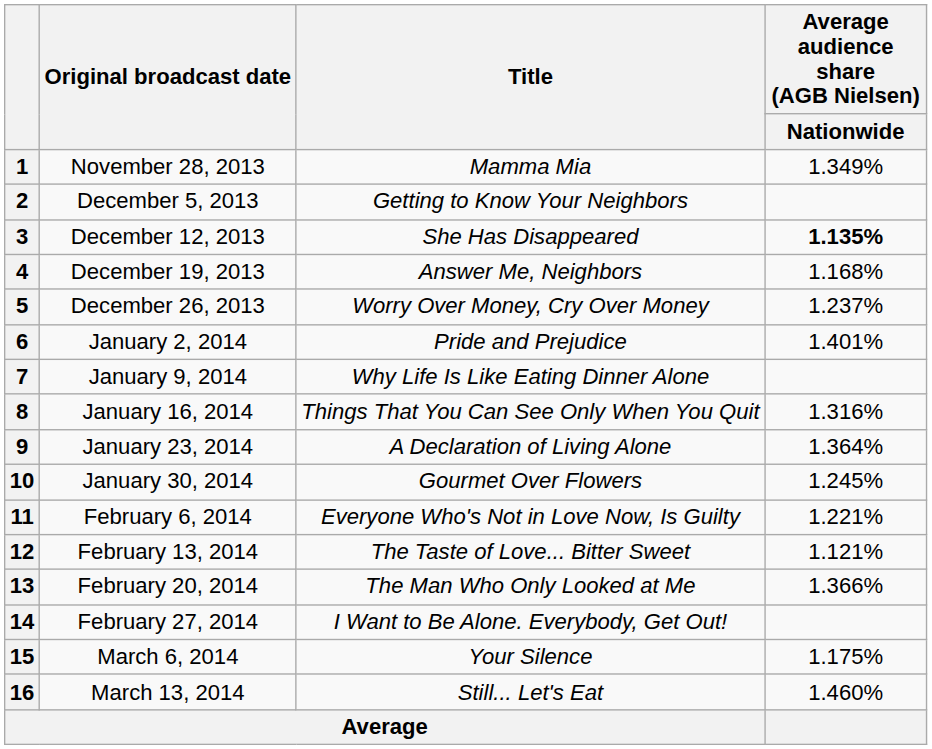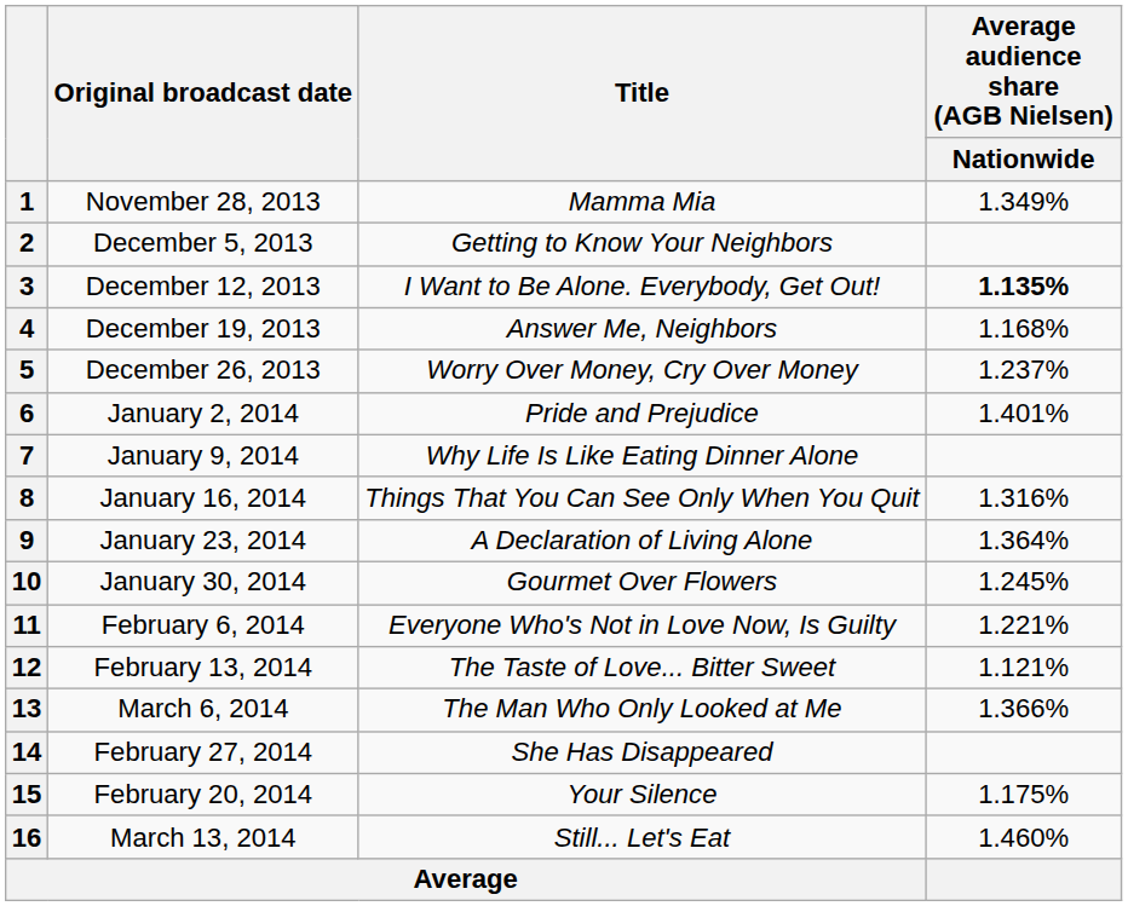 <table class=wikitable style="text-align:center">
 <tr>
 <th rowspan="2"></th>
 <th rowspan="2">Original broadcast date</th>
 <th rowspan="2">Title</th>
 <th colspan="1">Average audience share<br>(AGB Nielsen)</th>
 </tr>
 <tr>
 <th width="110">Nationwide</th>
 </tr>
 <tr>
 <th>1</th>
 <td>November 28, 2013</td>
 <td><em>Mamma Mia</em></td>
 <td>1.349%</td>
 </tr>
 <tr>
 <th>2</th>
 <td>December 5, 2013</td>
 <td><em>Getting to Know Your Neighbors</em></td>
 <td></td>
 </tr>
 <tr>
 <th>3</th>
 <td>December 12, 2013</td>
-<td><em>She Has Disappeared</em></td>
+<td><em>I Want to Be Alone. Everybody, Get Out!</em></td>
 <td><strong>1.135%</strong></td>
 </tr>
 <tr>
 <th>4</th>
 <td>December 19, 2013</td>
 <td><em>Answer Me, Neighbors</em></td>
 <td>1.168%</td>
 </tr>
 <tr>
 <th>5</th>
 <td>December 26, 2013</td>
 <td><em>Worry Over Money, Cry Over Money</em></td>
 <td>1.237%</td>
 </tr>
 <tr>
 <th>6</th>
 <td>January 2, 2014</td>
 <td><em>Pride and Prejudice</em></td>
 <td>1.401%</td>
 </tr>
 <tr>
 <th>7</th>
 <td>January 9, 2014</td>
 <td><em>Why Life Is Like Eating Dinner Alone</em></td>
 <td></td>
 </tr>
 <tr>
 <th>8</th>
 <td>January 16, 2014</td>
 <td><em>Things That You Can See Only When You Quit</em></td>
 <td>1.316%</td>
 </tr>
 <tr>
 <th>9</th>
 <td>January 23, 2014</td>
 <td><em>A Declaration of Living Alone</em></td>
 <td>1.364%</td>
 </tr>
 <tr>
 <th>10</th>
 <td>January 30, 2014</td>
 <td><em>Gourmet Over Flowers</em></td>
 <td>1.245%</td>
 </tr>
 <tr>
 <th>11</th>
 <td>February 6, 2014</td>
 <td><em>Everyone Who's Not in Love Now, Is Guilty</em></td>
 <td>1.221%</td>
 </tr>
 <tr>
 <th>12</th>
 <td>February 13, 2014</td>
 <td><em>The Taste of Love... Bitter Sweet</em></td>
 <td>1.121%</td>
 </tr>
 <tr>
 <th>13</th>
-<td>February 20, 2014</td>
+<td>March 6, 2014</td>
 <td><em>The Man Who Only Looked at Me</em></td>
 <td>1.366%</td>
 </tr>
 <tr>
 <th>14</th>
 <td>February 27, 2014</td>
-<td><em>I Want to Be Alone. Everybody, Get Out!</em></td>
+<td><em>She Has Disappeared</em></td>
 <td></td>
 </tr>
 <tr>
 <th>15</th>
-<td>March 6, 2014</td>
+<td>February 20, 2014</td>
 <td><em>Your Silence</em></td>
 <td>1.175%</td>
 </tr>
 <tr>
 <th>16</th>
 <td>March 13, 2014</td>
 <td><em>Still... Let's Eat</em></td>
 <td>1.460%</td>
 </tr>
 <tr>
 <th colspan="3">Average</th>
 <th></th>
 </tr>
 </table>
